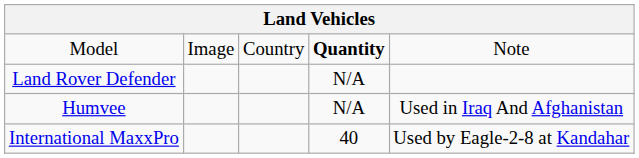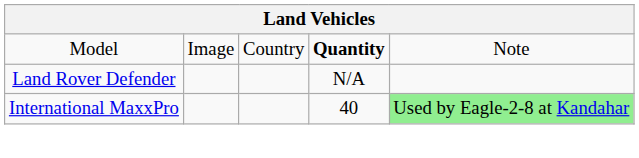 <table class="wikitable">
 <tr>
 <th colspan="5">Land Vehicles</th>
 </tr>
 <tr style="text-align:center;">
 <td>Model</td>
 <td>Image</td>
 <td>Country</td>
 <td><strong>Quantity</strong></td>
 <td>Note</td>
 </tr>
 <tr style="text-align:center;">
 <td><a href='#'>Land Rover Defender</a></td>
 <td></td>
 <td></td>
 <td>N/A</td>
 <td></td>
 </tr>
 <tr style="text-align:center;">
-<td><a href='#'>Humvee</a></td>
-<td></td>
-<td></td>
-<td>N/A</td>
-<td>Used in <a href='#'>Iraq</a> And <a href='#'>Afghanistan</a></td>
-</tr>
-<tr style="text-align:center;">
 <td><a href='#'>International MaxxPro</a></td>
 <td></td>
 <td></td>
 <td>40</td>
-<td>Used by Eagle-2-8 at <a href='#'>Kandahar</a></td>
+<td style="background: lightgreen;">Used by Eagle-2-8 at <a href='#'>Kandahar</a></td>
 </tr>
 </table>
